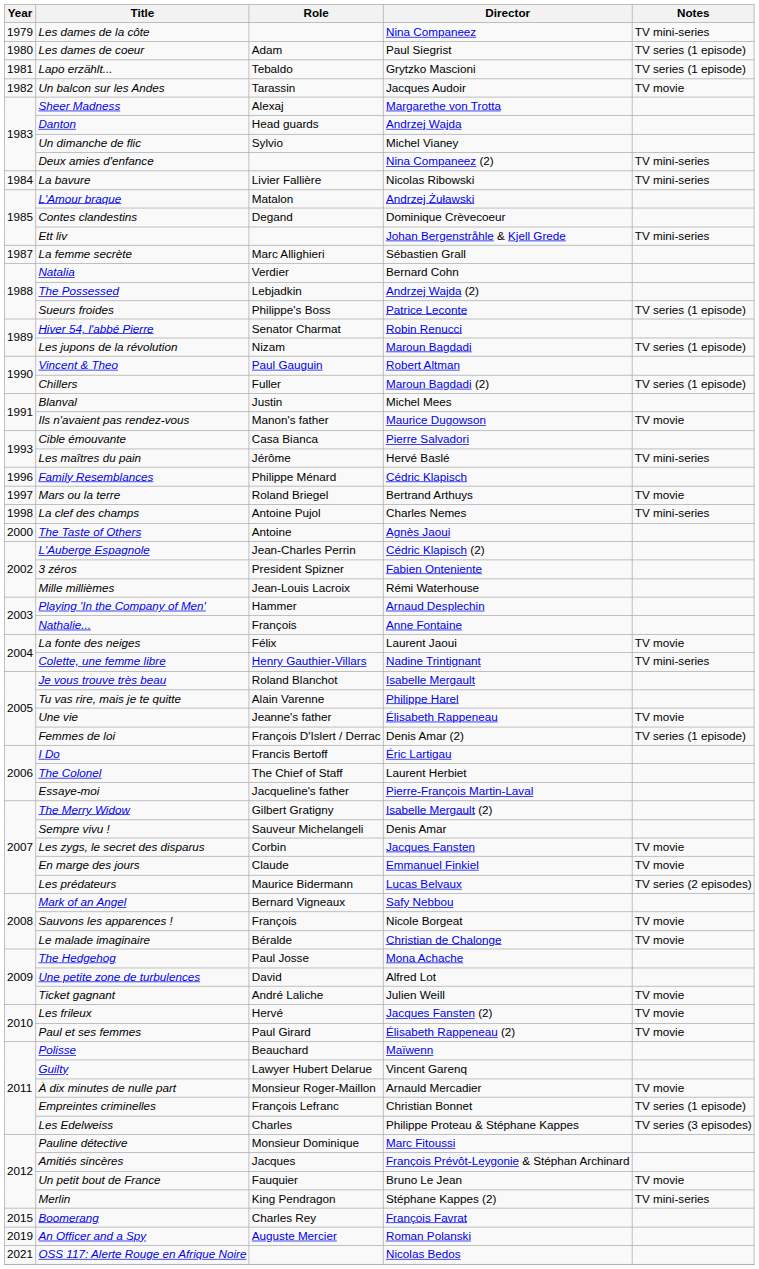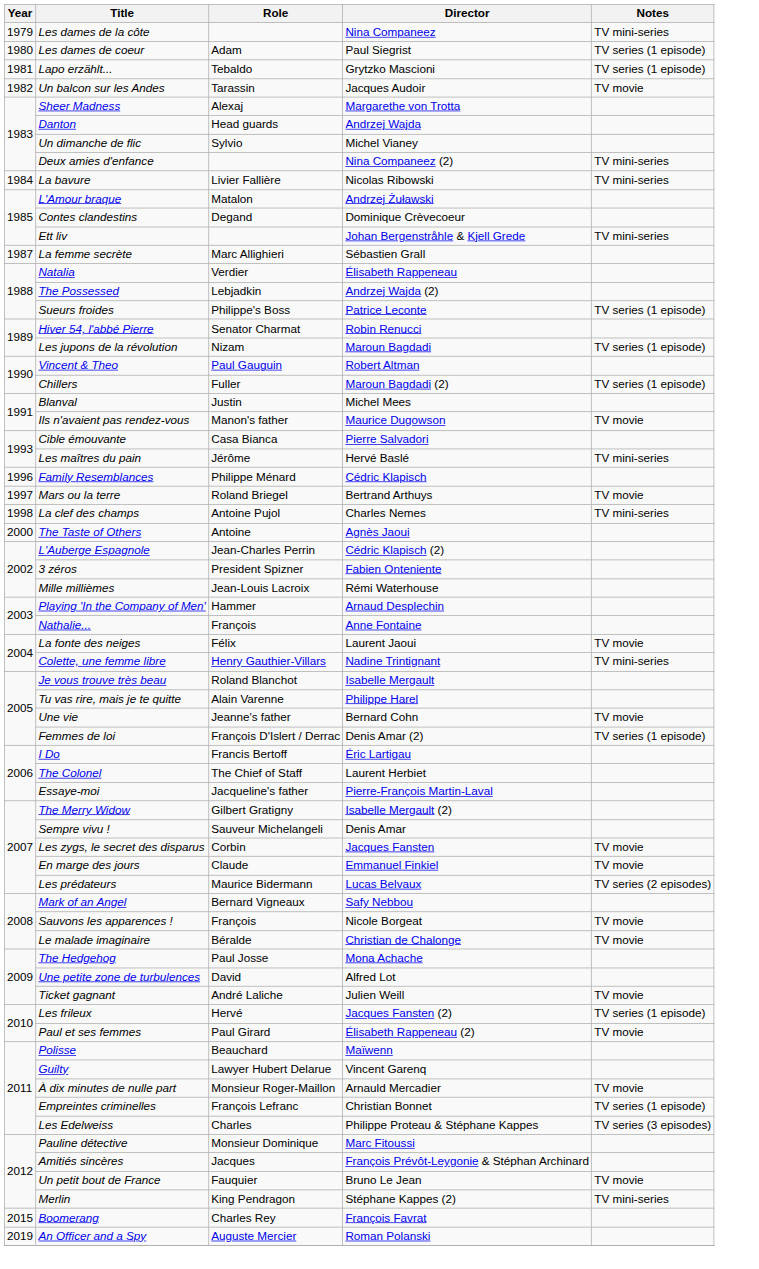 <table class="wikitable">
 <tr>
 <th>Year</th>
 <th>Title</th>
 <th>Role</th>
 <th>Director</th>
 <th>Notes</th>
 </tr>
 <tr>
 <td rowspan=1>1979</td>
 <td><em>Les dames de la côte</em></td>
 <td></td>
 <td><a href='#'>Nina Companeez</a></td>
 <td>TV mini-series</td>
 </tr>
 <tr>
 <td rowspan=1>1980</td>
 <td><em>Les dames de coeur</em></td>
 <td>Adam</td>
 <td>Paul Siegrist</td>
 <td>TV series (1 episode)</td>
 </tr>
 <tr>
 <td rowspan=1>1981</td>
 <td><em>Lapo erzählt...</em></td>
 <td>Tebaldo</td>
 <td>Grytzko Mascioni</td>
 <td>TV series (1 episode)</td>
 </tr>
 <tr>
 <td rowspan=1>1982</td>
 <td><em>Un balcon sur les Andes</em></td>
 <td>Tarassin</td>
 <td>Jacques Audoir</td>
 <td>TV movie</td>
 </tr>
 <tr>
 <td rowspan=4>1983</td>
 <td><em><a href='#'>Sheer Madness</a></em></td>
 <td>Alexaj</td>
 <td><a href='#'>Margarethe von Trotta</a></td>
 <td></td>
 </tr>
 <tr>
 <td><em><a href='#'>Danton</a></em></td>
 <td>Head guards</td>
 <td><a href='#'>Andrzej Wajda</a></td>
 <td></td>
 </tr>
 <tr>
 <td><em>Un dimanche de flic</em></td>
 <td>Sylvio</td>
 <td>Michel Vianey</td>
 <td></td>
 </tr>
 <tr>
 <td><em>Deux amies d'enfance</em></td>
 <td></td>
 <td><a href='#'>Nina Companeez</a> (2)</td>
 <td>TV mini-series</td>
 </tr>
 <tr>
 <td rowspan=1>1984</td>
 <td><em>La bavure</em></td>
 <td>Livier Fallière</td>
 <td>Nicolas Ribowski</td>
 <td>TV mini-series</td>
 </tr>
 <tr>
 <td rowspan=3>1985</td>
 <td><em><a href='#'>L'Amour braque</a></em></td>
 <td>Matalon</td>
 <td><a href='#'>Andrzej Żuławski</a></td>
 <td></td>
 </tr>
 <tr>
 <td><em>Contes clandestins</em></td>
 <td>Degand</td>
 <td>Dominique Crèvecoeur</td>
 <td></td>
 </tr>
 <tr>
 <td><em>Ett liv</em></td>
 <td></td>
 <td><a href='#'>Johan Bergenstråhle</a> & <a href='#'>Kjell Grede</a></td>
 <td>TV mini-series</td>
 </tr>
 <tr>
 <td rowspan=1>1987</td>
 <td><em>La femme secrète</em></td>
 <td>Marc Allighieri</td>
 <td>Sébastien Grall</td>
 <td></td>
 </tr>
 <tr>
 <td rowspan=3>1988</td>
 <td><em><a href='#'>Natalia</a></em></td>
 <td>Verdier</td>
-<td>Bernard Cohn</td>
+<td><a href='#'>Élisabeth Rappeneau</a></td>
 <td></td>
 </tr>
 <tr>
 <td><em><a href='#'>The Possessed</a></em></td>
 <td>Lebjadkin</td>
 <td><a href='#'>Andrzej Wajda</a> (2)</td>
 <td></td>
 </tr>
 <tr>
 <td><em>Sueurs froides</em></td>
 <td>Philippe's Boss</td>
 <td><a href='#'>Patrice Leconte</a></td>
 <td>TV series (1 episode)</td>
 </tr>
 <tr>
 <td rowspan=2>1989</td>
 <td><em><a href='#'>Hiver 54, l'abbé Pierre</a></em></td>
 <td>Senator Charmat</td>
 <td><a href='#'>Robin Renucci</a></td>
 <td></td>
 </tr>
 <tr>
 <td><em>Les jupons de la révolution</em></td>
 <td>Nizam</td>
 <td><a href='#'>Maroun Bagdadi</a></td>
 <td>TV series (1 episode)</td>
 </tr>
 <tr>
 <td rowspan=2>1990</td>
 <td><em><a href='#'>Vincent & Theo</a></em></td>
 <td><a href='#'>Paul Gauguin</a></td>
 <td><a href='#'>Robert Altman</a></td>
 <td></td>
 </tr>
 <tr>
 <td><em>Chillers</em></td>
 <td>Fuller</td>
 <td><a href='#'>Maroun Bagdadi</a> (2)</td>
 <td>TV series (1 episode)</td>
 </tr>
 <tr>
 <td rowspan=2>1991</td>
 <td><em>Blanval</em></td>
 <td>Justin</td>
 <td>Michel Mees</td>
 <td></td>
 </tr>
 <tr>
 <td><em>Ils n'avaient pas rendez-vous</em></td>
 <td>Manon's father</td>
 <td><a href='#'>Maurice Dugowson</a></td>
 <td>TV movie</td>
 </tr>
 <tr>
 <td rowspan=2>1993</td>
 <td><em>Cible émouvante</em></td>
 <td>Casa Bianca</td>
 <td><a href='#'>Pierre Salvadori</a></td>
 <td></td>
 </tr>
 <tr>
 <td><em>Les maîtres du pain</em></td>
 <td>Jérôme</td>
 <td>Hervé Baslé</td>
 <td>TV mini-series</td>
 </tr>
 <tr>
 <td rowspan=1>1996</td>
 <td><em><a href='#'>Family Resemblances</a></em></td>
 <td>Philippe Ménard</td>
 <td><a href='#'>Cédric Klapisch</a></td>
 <td></td>
 </tr>
 <tr>
 <td rowspan=1>1997</td>
 <td><em>Mars ou la terre</em></td>
 <td>Roland Briegel</td>
 <td>Bertrand Arthuys</td>
 <td>TV movie</td>
 </tr>
 <tr>
 <td rowspan=1>1998</td>
 <td><em>La clef des champs</em></td>
 <td>Antoine Pujol</td>
 <td>Charles Nemes</td>
 <td>TV mini-series</td>
 </tr>
 <tr>
 <td rowspan=1>2000</td>
 <td><em><a href='#'>The Taste of Others</a></em></td>
 <td>Antoine</td>
 <td><a href='#'>Agnès Jaoui</a></td>
 <td></td>
 </tr>
 <tr>
 <td rowspan=3>2002</td>
 <td><em><a href='#'>L'Auberge Espagnole</a></em></td>
 <td>Jean-Charles Perrin</td>
 <td><a href='#'>Cédric Klapisch</a> (2)</td>
 <td></td>
 </tr>
 <tr>
 <td><em>3 zéros</em></td>
 <td>President Spizner</td>
 <td><a href='#'>Fabien Onteniente</a></td>
 <td></td>
 </tr>
 <tr>
 <td><em>Mille millièmes</em></td>
 <td>Jean-Louis Lacroix</td>
 <td>Rémi Waterhouse</td>
 <td></td>
 </tr>
 <tr>
 <td rowspan=2>2003</td>
 <td><em><a href='#'>Playing 'In the Company of Men'</a></em></td>
 <td>Hammer</td>
 <td><a href='#'>Arnaud Desplechin</a></td>
 <td></td>
 </tr>
 <tr>
 <td><em><a href='#'>Nathalie...</a></em></td>
 <td>François</td>
 <td><a href='#'>Anne Fontaine</a></td>
 <td></td>
 </tr>
 <tr>
 <td rowspan=2>2004</td>
 <td><em>La fonte des neiges</em></td>
 <td>Félix</td>
 <td>Laurent Jaoui</td>
 <td>TV movie</td>
 </tr>
 <tr>
 <td><em><a href='#'>Colette, une femme libre</a></em></td>
 <td><a href='#'>Henry Gauthier-Villars</a></td>
 <td><a href='#'>Nadine Trintignant</a></td>
 <td>TV mini-series</td>
 </tr>
 <tr>
 <td rowspan=4>2005</td>
 <td><em><a href='#'>Je vous trouve très beau</a></em></td>
 <td>Roland Blanchot</td>
 <td><a href='#'>Isabelle Mergault</a></td>
 <td></td>
 </tr>
 <tr>
 <td><em>Tu vas rire, mais je te quitte</em></td>
 <td>Alain Varenne</td>
 <td><a href='#'>Philippe Harel</a></td>
 <td></td>
 </tr>
 <tr>
 <td><em>Une vie</em></td>
 <td>Jeanne's father</td>
-<td><a href='#'>Élisabeth Rappeneau</a></td>
+<td>Bernard Cohn</td>
 <td>TV movie</td>
 </tr>
 <tr>
 <td><em>Femmes de loi</em></td>
 <td>François D'Islert / Derrac</td>
 <td>Denis Amar (2)</td>
 <td>TV series (1 episode)</td>
 </tr>
 <tr>
 <td rowspan=3>2006</td>
 <td><em><a href='#'>I Do</a></em></td>
 <td>Francis Bertoff</td>
 <td><a href='#'>Éric Lartigau</a></td>
 <td></td>
 </tr>
 <tr>
 <td><em><a href='#'>The Colonel</a></em></td>
 <td>The Chief of Staff</td>
 <td>Laurent Herbiet</td>
 <td></td>
 </tr>
 <tr>
 <td><em>Essaye-moi</em></td>
 <td>Jacqueline's father</td>
 <td><a href='#'>Pierre-François Martin-Laval</a></td>
 <td></td>
 </tr>
 <tr>
 <td rowspan=5>2007</td>
 <td><em><a href='#'>The Merry Widow</a></em></td>
 <td>Gilbert Gratigny</td>
 <td><a href='#'>Isabelle Mergault</a> (2)</td>
 <td></td>
 </tr>
 <tr>
 <td><em>Sempre vivu !</em></td>
 <td>Sauveur Michelangeli</td>
 <td>Denis Amar</td>
 <td></td>
 </tr>
 <tr>
 <td><em>Les zygs, le secret des disparus</em></td>
 <td>Corbin</td>
 <td><a href='#'>Jacques Fansten</a></td>
 <td>TV movie</td>
 </tr>
 <tr>
 <td><em>En marge des jours</em></td>
 <td>Claude</td>
 <td><a href='#'>Emmanuel Finkiel</a></td>
 <td>TV movie</td>
 </tr>
 <tr>
 <td><em>Les prédateurs</em></td>
 <td>Maurice Bidermann</td>
 <td><a href='#'>Lucas Belvaux</a></td>
 <td>TV series (2 episodes)</td>
 </tr>
 <tr>
 <td rowspan=3>2008</td>
 <td><em><a href='#'>Mark of an Angel</a></em></td>
 <td>Bernard Vigneaux</td>
 <td><a href='#'>Safy Nebbou</a></td>
 <td></td>
 </tr>
 <tr>
 <td><em>Sauvons les apparences !</em></td>
 <td>François</td>
 <td>Nicole Borgeat</td>
 <td>TV movie</td>
 </tr>
 <tr>
 <td><em>Le malade imaginaire</em></td>
 <td>Béralde</td>
 <td><a href='#'>Christian de Chalonge</a></td>
 <td>TV movie</td>
 </tr>
 <tr>
 <td rowspan=3>2009</td>
 <td><em><a href='#'>The Hedgehog</a></em></td>
 <td>Paul Josse</td>
 <td><a href='#'>Mona Achache</a></td>
 <td></td>
 </tr>
 <tr>
 <td><em><a href='#'>Une petite zone de turbulences</a></em></td>
 <td>David</td>
 <td>Alfred Lot</td>
 <td></td>
 </tr>
 <tr>
 <td><em>Ticket gagnant</em></td>
 <td>André Laliche</td>
 <td>Julien Weill</td>
 <td>TV movie</td>
 </tr>
 <tr>
 <td rowspan=2>2010</td>
 <td><em>Les frileux</em></td>
 <td>Hervé</td>
 <td><a href='#'>Jacques Fansten</a> (2)</td>
-<td>TV movie</td>
+<td>TV series (1 episode)</td>
 </tr>
 <tr>
 <td><em>Paul et ses femmes</em></td>
 <td>Paul Girard</td>
 <td><a href='#'>Élisabeth Rappeneau</a> (2)</td>
 <td>TV movie</td>
 </tr>
 <tr>
 <td rowspan=5>2011</td>
 <td><em><a href='#'>Polisse</a></em></td>
 <td>Beauchard</td>
 <td><a href='#'>Maïwenn</a></td>
 <td></td>
 </tr>
 <tr>
 <td><em><a href='#'>Guilty</a></em></td>
 <td>Lawyer Hubert Delarue</td>
 <td>Vincent Garenq</td>
 <td></td>
 </tr>
 <tr>
 <td><em>À dix minutes de nulle part</em></td>
 <td>Monsieur Roger-Maillon</td>
 <td>Arnauld Mercadier</td>
 <td>TV movie</td>
 </tr>
 <tr>
 <td><em>Empreintes criminelles</em></td>
 <td>François Lefranc</td>
 <td>Christian Bonnet</td>
 <td>TV series (1 episode)</td>
 </tr>
 <tr>
 <td><em>Les Edelweiss</em></td>
 <td>Charles</td>
 <td>Philippe Proteau & Stéphane Kappes</td>
 <td>TV series (3 episodes)</td>
 </tr>
 <tr>
 <td rowspan=4>2012</td>
 <td><em>Pauline détective</em></td>
 <td>Monsieur Dominique</td>
 <td><a href='#'>Marc Fitoussi</a></td>
 <td></td>
 </tr>
 <tr>
 <td><em>Amitiés sincères</em></td>
 <td>Jacques</td>
 <td><a href='#'>François Prévôt-Leygonie</a> & Stéphan Archinard</td>
 <td></td>
 </tr>
 <tr>
 <td><em>Un petit bout de France</em></td>
 <td>Fauquier</td>
 <td>Bruno Le Jean</td>
 <td>TV movie</td>
 </tr>
 <tr>
 <td><em>Merlin</em></td>
 <td>King Pendragon</td>
 <td>Stéphane Kappes (2)</td>
 <td>TV mini-series</td>
 </tr>
 <tr>
 <td rowspan=1>2015</td>
 <td><em><a href='#'>Boomerang</a></em></td>
 <td>Charles Rey</td>
 <td><a href='#'>François Favrat</a></td>
 <td></td>
 </tr>
 <tr>
 <td rowspan=1>2019</td>
 <td><em><a href='#'>An Officer and a Spy</a></em></td>
 <td><a href='#'>Auguste Mercier</a></td>
 <td><a href='#'>Roman Polanski</a></td>
 <td></td>
 </tr>
 <tr>
-<td>2021</td>
-<td><em><a href='#'>OSS 117: Alerte Rouge en Afrique Noire</a></em></td>
-<td></td>
-<td><a href='#'>Nicolas Bedos</a></td>
-<td></td>
-</tr>
-<tr>
 </tr>
 </table>
